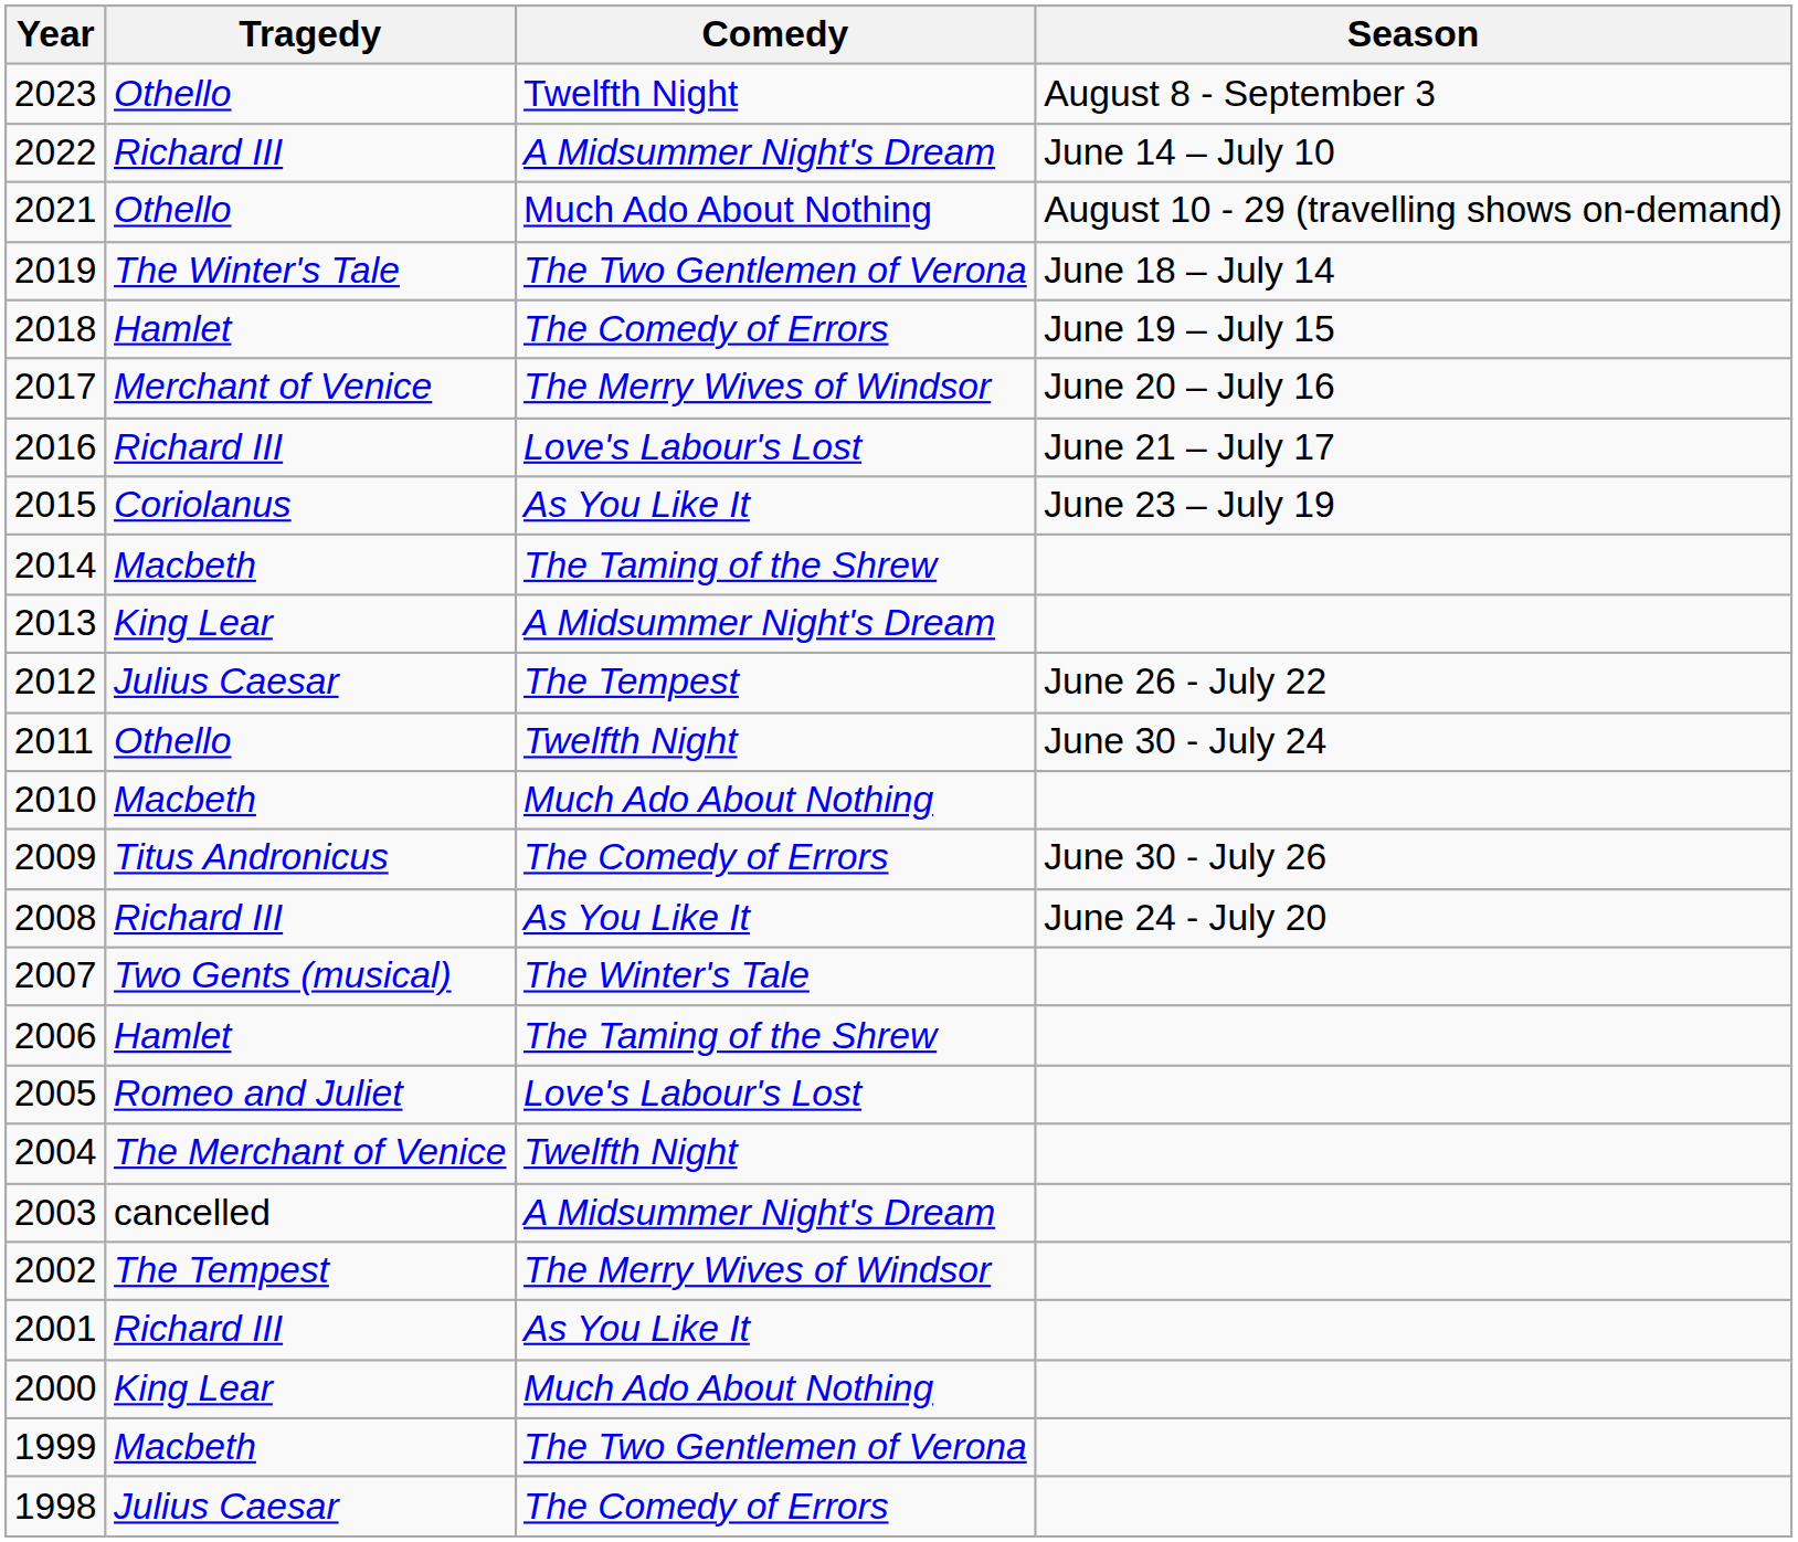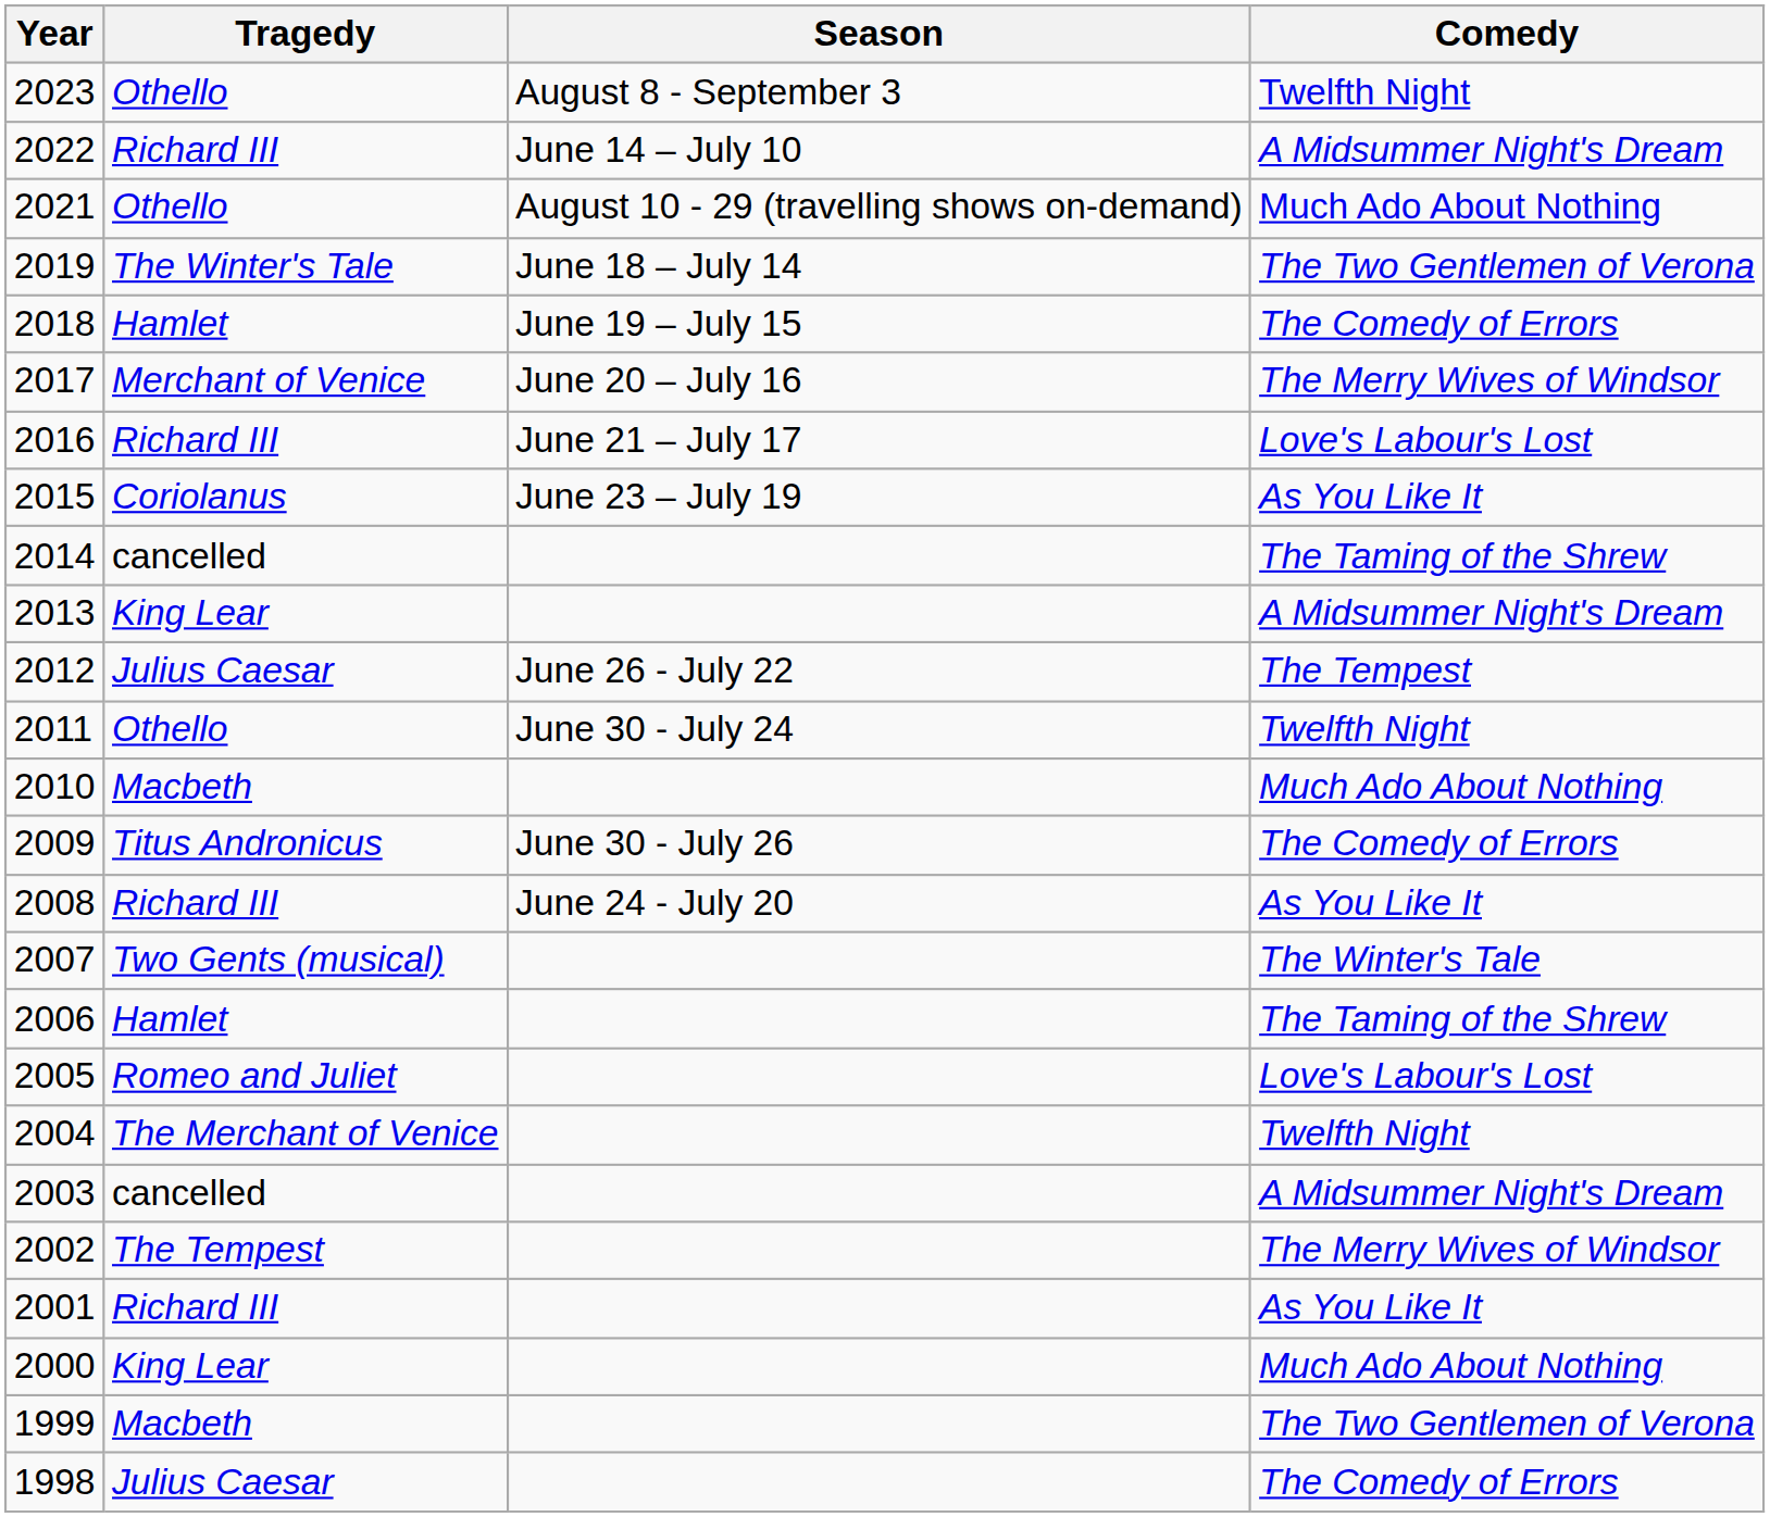 <table class="wikitable">
 <tr>
 <th>Year</th>
 <th>Tragedy</th>
+<th>Season</th>
 <th>Comedy</th>
-<th>Season</th>
 </tr>
 <tr>
 <td>2023</td>
 <td><em><a href='#'>Othello</a></em></td>
+<td>August 8 - September 3</td>
 <td><a href='#'>Twelfth Night</a></td>
-<td>August 8 - September 3</td>
 </tr>
 <tr>
 <td>2022</td>
 <td><em><a href='#'>Richard III</a></em></td>
+<td>June 14 – July 10</td>
 <td><em><a href='#'>A Midsummer Night's Dream</a></em></td>
-<td>June 14 – July 10</td>
 </tr>
 <tr>
 <td>2021</td>
 <td><em><a href='#'>Othello</a></em></td>
+<td>August 10 - 29 (travelling shows on-demand)</td>
 <td><a href='#'>Much Ado About Nothing</a></td>
-<td>August 10 - 29 (travelling shows on-demand)</td>
 </tr>
 <tr>
 <td>2019</td>
 <td><em><a href='#'>The Winter's Tale</a></em></td>
+<td>June 18 – July 14</td>
 <td><em><a href='#'>The Two Gentlemen of Verona</a></em></td>
-<td>June 18 – July 14</td>
 </tr>
 <tr>
 <td>2018</td>
 <td><em><a href='#'>Hamlet</a></em></td>
+<td>June 19 – July 15</td>
 <td><em><a href='#'>The Comedy of Errors</a></em></td>
-<td>June 19 – July 15</td>
 </tr>
 <tr>
 <td>2017</td>
 <td><em><a href='#'>Merchant of Venice</a></em></td>
+<td>June 20 – July 16</td>
 <td><em><a href='#'>The Merry Wives of Windsor</a></em></td>
-<td>June 20 – July 16</td>
 </tr>
 <tr>
 <td>2016</td>
 <td><em><a href='#'>Richard III</a></em></td>
+<td>June 21 – July 17</td>
 <td><em><a href='#'>Love's Labour's Lost</a></em></td>
-<td>June 21 – July 17</td>
 </tr>
 <tr>
 <td>2015</td>
 <td><em><a href='#'>Coriolanus</a></em></td>
+<td>June 23 – July 19</td>
 <td><em><a href='#'>As You Like It</a></em></td>
-<td>June 23 – July 19</td>
 </tr>
 <tr>
 <td>2014</td>
-<td><em><a href='#'>Macbeth</a></em></td>
+<td>cancelled</td>
+<td></td>
 <td><em><a href='#'>The Taming of the Shrew</a></em></td>
-<td></td>
 </tr>
 <tr>
 <td>2013</td>
 <td><em><a href='#'>King Lear</a></em></td>
+<td></td>
 <td><em><a href='#'>A Midsummer Night's Dream</a></em></td>
-<td></td>
 </tr>
 <tr>
 <td>2012</td>
 <td><em><a href='#'>Julius Caesar</a></em></td>
+<td>June 26 - July 22</td>
 <td><em><a href='#'>The Tempest</a></em></td>
-<td>June 26 - July 22</td>
 </tr>
 <tr>
 <td>2011</td>
 <td><em><a href='#'>Othello</a></em></td>
+<td>June 30 - July 24</td>
 <td><em><a href='#'>Twelfth Night</a></em></td>
-<td>June 30 - July 24</td>
 </tr>
 <tr>
 <td>2010</td>
 <td><em><a href='#'>Macbeth</a></em></td>
+<td></td>
 <td><em><a href='#'>Much Ado About Nothing</a></em></td>
-<td></td>
 </tr>
 <tr>
 <td>2009</td>
 <td><em><a href='#'>Titus Andronicus</a></em></td>
+<td>June 30 - July 26</td>
 <td><em><a href='#'>The Comedy of Errors</a></em></td>
-<td>June 30 - July 26</td>
 </tr>
 <tr>
 <td>2008</td>
 <td><em><a href='#'>Richard III</a></em></td>
+<td>June 24 - July 20</td>
 <td><em><a href='#'>As You Like It</a></em></td>
-<td>June 24 - July 20</td>
 </tr>
 <tr>
 <td>2007</td>
 <td><em><a href='#'>Two Gents (musical)</a></em></td>
+<td></td>
 <td><em><a href='#'>The Winter's Tale</a></em></td>
-<td></td>
 </tr>
 <tr>
 <td>2006</td>
 <td><em><a href='#'>Hamlet</a></em></td>
+<td></td>
 <td><em><a href='#'>The Taming of the Shrew</a></em></td>
-<td></td>
 </tr>
 <tr>
 <td>2005</td>
 <td><em><a href='#'>Romeo and Juliet</a></em></td>
+<td></td>
 <td><em><a href='#'>Love's Labour's Lost</a></em></td>
-<td></td>
 </tr>
 <tr>
 <td>2004</td>
 <td><em><a href='#'>The Merchant of Venice</a></em></td>
+<td></td>
 <td><em><a href='#'>Twelfth Night</a></em></td>
-<td></td>
 </tr>
 <tr>
 <td>2003</td>
 <td>cancelled</td>
+<td></td>
 <td><em><a href='#'>A Midsummer Night's Dream</a></em></td>
-<td></td>
 </tr>
 <tr>
 <td>2002</td>
 <td><em><a href='#'>The Tempest</a></em></td>
+<td></td>
 <td><em><a href='#'>The Merry Wives of Windsor</a></em></td>
-<td></td>
 </tr>
 <tr>
 <td>2001</td>
 <td><em><a href='#'>Richard III</a></em></td>
+<td></td>
 <td><em><a href='#'>As You Like It</a></em></td>
-<td></td>
 </tr>
 <tr>
 <td>2000</td>
 <td><em><a href='#'>King Lear</a></em></td>
+<td></td>
 <td><em><a href='#'>Much Ado About Nothing</a></em></td>
-<td></td>
 </tr>
 <tr>
 <td>1999</td>
 <td><em><a href='#'>Macbeth</a></em></td>
+<td></td>
 <td><em><a href='#'>The Two Gentlemen of Verona</a></em></td>
-<td></td>
 </tr>
 <tr>
 <td>1998</td>
 <td><em><a href='#'>Julius Caesar</a></em></td>
+<td></td>
 <td><em><a href='#'>The Comedy of Errors</a></em></td>
-<td></td>
 </tr>
 </table>
